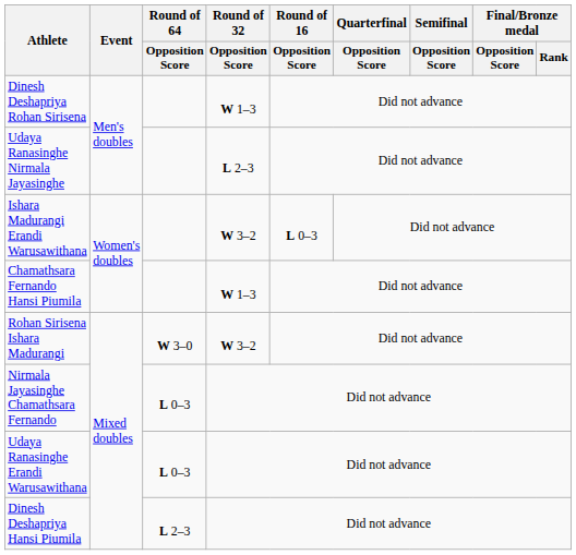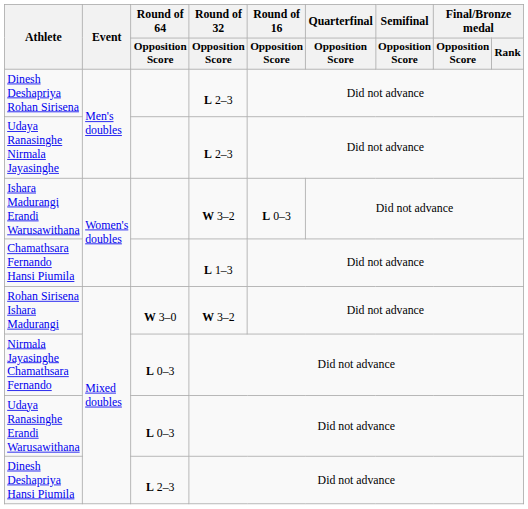 <table class="wikitable" style="font-size:90%">
 <tr>
 <th rowspan=2>Athlete</th>
 <th rowspan=2>Event</th>
 <th>Round of 64</th>
 <th>Round of 32</th>
 <th>Round of 16</th>
 <th>Quarterfinal</th>
 <th>Semifinal</th>
 <th colspan=2>Final/Bronze medal</th>
 </tr>
 <tr style="font-size:95%">
 <th>Opposition<br>Score</th>
 <th>Opposition<br>Score</th>
 <th>Opposition<br>Score</th>
 <th>Opposition<br>Score</th>
 <th>Opposition<br>Score</th>
 <th>Opposition<br>Score</th>
 <th>Rank</th>
 </tr>
 <tr align=center>
 <td align=left><a href='#'>Dinesh Deshapriya</a><br><a href='#'>Rohan Sirisena</a></td>
 <td align=left rowspan="2"><a href='#'>Men's doubles</a></td>
 <td></td>
-<td><br><strong>W</strong> 1–3</td>
+<td><br><strong>L</strong> 2–3</td>
 <td colspan="5">Did not advance</td>
 </tr>
 <tr align=center>
 <td align=left><a href='#'>Udaya Ranasinghe</a><br><a href='#'>Nirmala Jayasinghe</a></td>
 <td></td>
 <td><br><strong>L</strong> 2–3</td>
 <td colspan="5">Did not advance</td>
 </tr>
 <tr align=center>
 <td align=left><a href='#'>Ishara Madurangi</a><br><a href='#'>Erandi Warusawithana</a></td>
 <td align=left rowspan="2"><a href='#'>Women's doubles</a></td>
 <td></td>
 <td><br><strong>W</strong> 3–2</td>
 <td><br><strong>L</strong> 0–3</td>
 <td colspan="4">Did not advance</td>
 </tr>
 <tr align=center>
 <td align=left><a href='#'>Chamathsara Fernando</a><br><a href='#'>Hansi Piumila</a></td>
 <td></td>
-<td><br><strong>W</strong> 1–3</td>
+<td><br><strong>L</strong> 1–3</td>
 <td colspan="5">Did not advance</td>
 </tr>
 <tr align=center>
 <td align=left><a href='#'>Rohan Sirisena</a><br><a href='#'>Ishara Madurangi</a></td>
 <td align=left rowspan="4"><a href='#'>Mixed doubles</a></td>
 <td><br><strong>W</strong> 3–0</td>
 <td><br><strong>W</strong> 3–2</td>
 <td colspan="5">Did not advance</td>
 </tr>
 <tr align=center>
 <td align=left><a href='#'>Nirmala Jayasinghe</a><br><a href='#'>Chamathsara Fernando</a></td>
 <td><br><strong>L</strong> 0–3</td>
 <td colspan="6">Did not advance</td>
 </tr>
 <tr align=center>
 <td align=left><a href='#'>Udaya Ranasinghe</a><br><a href='#'>Erandi Warusawithana</a></td>
 <td><br><strong>L</strong> 0–3</td>
 <td colspan="6">Did not advance</td>
 </tr>
 <tr align=center>
 <td align=left><a href='#'>Dinesh Deshapriya</a><br><a href='#'>Hansi Piumila</a></td>
 <td><br><strong>L</strong> 2–3</td>
 <td colspan="6">Did not advance</td>
 </tr>
 </table>
